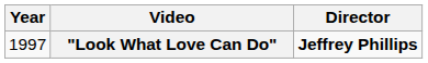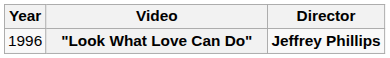 <table class="wikitable plainrowheaders">
 <tr>
 <th>Year</th>
 <th style="width:14em;">Video</th>
 <th>Director</th>
 </tr>
 <tr>
-<td>1997</td>
+<td>1996</td>
 <th scope="row">"Look What Love Can Do"</th>
 <td><strong>Jeffrey Phillips</strong></td>
 </tr>
 </table>
